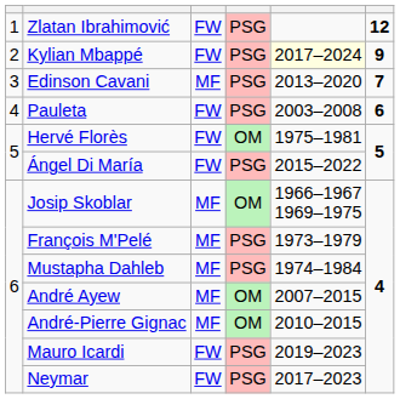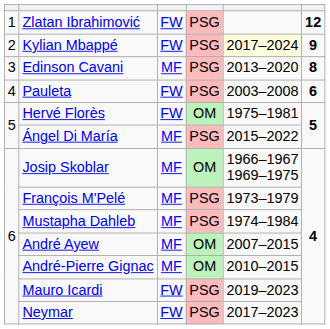 <table class="wikitable plainrowheaders sortable" style="text-align:center">
 <tr>
 <th></th>
 <th></th>
 <th></th>
 <th></th>
 <th></th>
 <th></th>
 </tr>
 <tr>
 <td>1</td>
 <td align="left"> <a href='#'>Zlatan Ibrahimović</a></td>
 <td><a href='#'>FW</a></td>
 <td style="background-color:#FFBBBB;">PSG</td>
 <td></td>
 <td><strong>12</strong></td>
 </tr>
 <tr>
 <td>2</td>
 <td align="left"> <a href='#'>Kylian Mbappé</a></td>
 <td><a href='#'>FW</a></td>
 <td style="background-color:#FFBBBB;">PSG</td>
 <td style="background: lightyellow;">2017–2024</td>
 <td><strong>9</strong></td>
 </tr>
 <tr>
 <td>3</td>
 <td align="left"> <a href='#'>Edinson Cavani</a></td>
 <td><a href='#'>MF</a></td>
 <td style="background-color:#FFBBBB;">PSG</td>
 <td>2013–2020</td>
-<td><strong>7</strong></td>
+<td><strong>8</strong></td>
 </tr>
 <tr>
 <td>4</td>
 <td align="left"> <a href='#'>Pauleta</a></td>
 <td><a href='#'>FW</a></td>
 <td style="background-color:#FFBBBB;">PSG</td>
 <td>2003–2008</td>
 <td><strong>6</strong></td>
 </tr>
 <tr>
 <td rowspan="2">5</td>
 <td align="left"> <a href='#'>Hervé Florès</a></td>
 <td><a href='#'>FW</a></td>
 <td style="background-color:#BBF3BB;">OM</td>
 <td>1975–1981</td>
 <td rowspan="2"><strong>5</strong></td>
 </tr>
 <tr>
 <td align="left"> <a href='#'>Ángel Di María</a></td>
-<td><a href='#'>FW</a></td>
+<td><a href='#'>MF</a></td>
 <td style="background-color:#FFBBBB;">PSG</td>
 <td>2015–2022</td>
 </tr>
 <tr>
 <td rowspan="7">6</td>
 <td align="left"> <a href='#'>Josip Skoblar</a></td>
 <td><a href='#'>MF</a></td>
 <td style="background-color:#BBF3BB;">OM</td>
 <td>1966–1967<br>1969–1975</td>
 <td rowspan="7"><strong>4</strong></td>
 </tr>
 <tr>
 <td align="left"> <a href='#'>François M'Pelé</a></td>
 <td><a href='#'>MF</a></td>
 <td style="background-color:#FFBBBB;">PSG</td>
 <td>1973–1979</td>
 </tr>
 <tr>
 <td align="left"> <a href='#'>Mustapha Dahleb</a></td>
 <td><a href='#'>MF</a></td>
 <td style="background-color:#FFBBBB;">PSG</td>
 <td>1974–1984</td>
 </tr>
 <tr>
 <td align="left"> <a href='#'>André Ayew</a></td>
 <td><a href='#'>MF</a></td>
 <td style="background-color:#BBF3BB;">OM</td>
 <td>2007–2015</td>
 </tr>
 <tr>
 <td align="left"> <a href='#'>André-Pierre Gignac</a></td>
 <td><a href='#'>MF</a></td>
 <td style="background-color:#BBF3BB;">OM</td>
 <td>2010–2015</td>
 </tr>
 <tr>
 <td align="left"> <a href='#'>Mauro Icardi</a></td>
 <td><a href='#'>FW</a></td>
 <td style="background-color:#FFBBBB;">PSG</td>
 <td>2019–2023</td>
 </tr>
 <tr>
 <td align="left"> <a href='#'>Neymar</a></td>
 <td><a href='#'>FW</a></td>
 <td style="background-color:#FFBBBB;">PSG</td>
 <td>2017–2023</td>
 </tr>
 </table>
